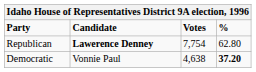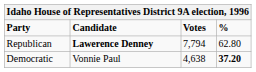 <table class="wikitable">
 <tr>
 <th colspan="4">Idaho House of Representatives District 9A election, 1996</th>
 </tr>
 <tr>
 <td><strong>Party</strong></td>
 <td><strong>Candidate</strong></td>
 <td><strong>Votes</strong></td>
 <td><strong>%</strong></td>
 </tr>
 <tr>
 <td>Republican</td>
 <td><strong>Lawerence Denney</strong></td>
-<td>7,754</td>
+<td>7,794</td>
 <td>62.80</td>
 </tr>
 <tr>
 <td>Democratic</td>
 <td>Vonnie Paul</td>
 <td>4,638</td>
 <td><strong>37.20</strong></td>
 </tr>
 </table>
